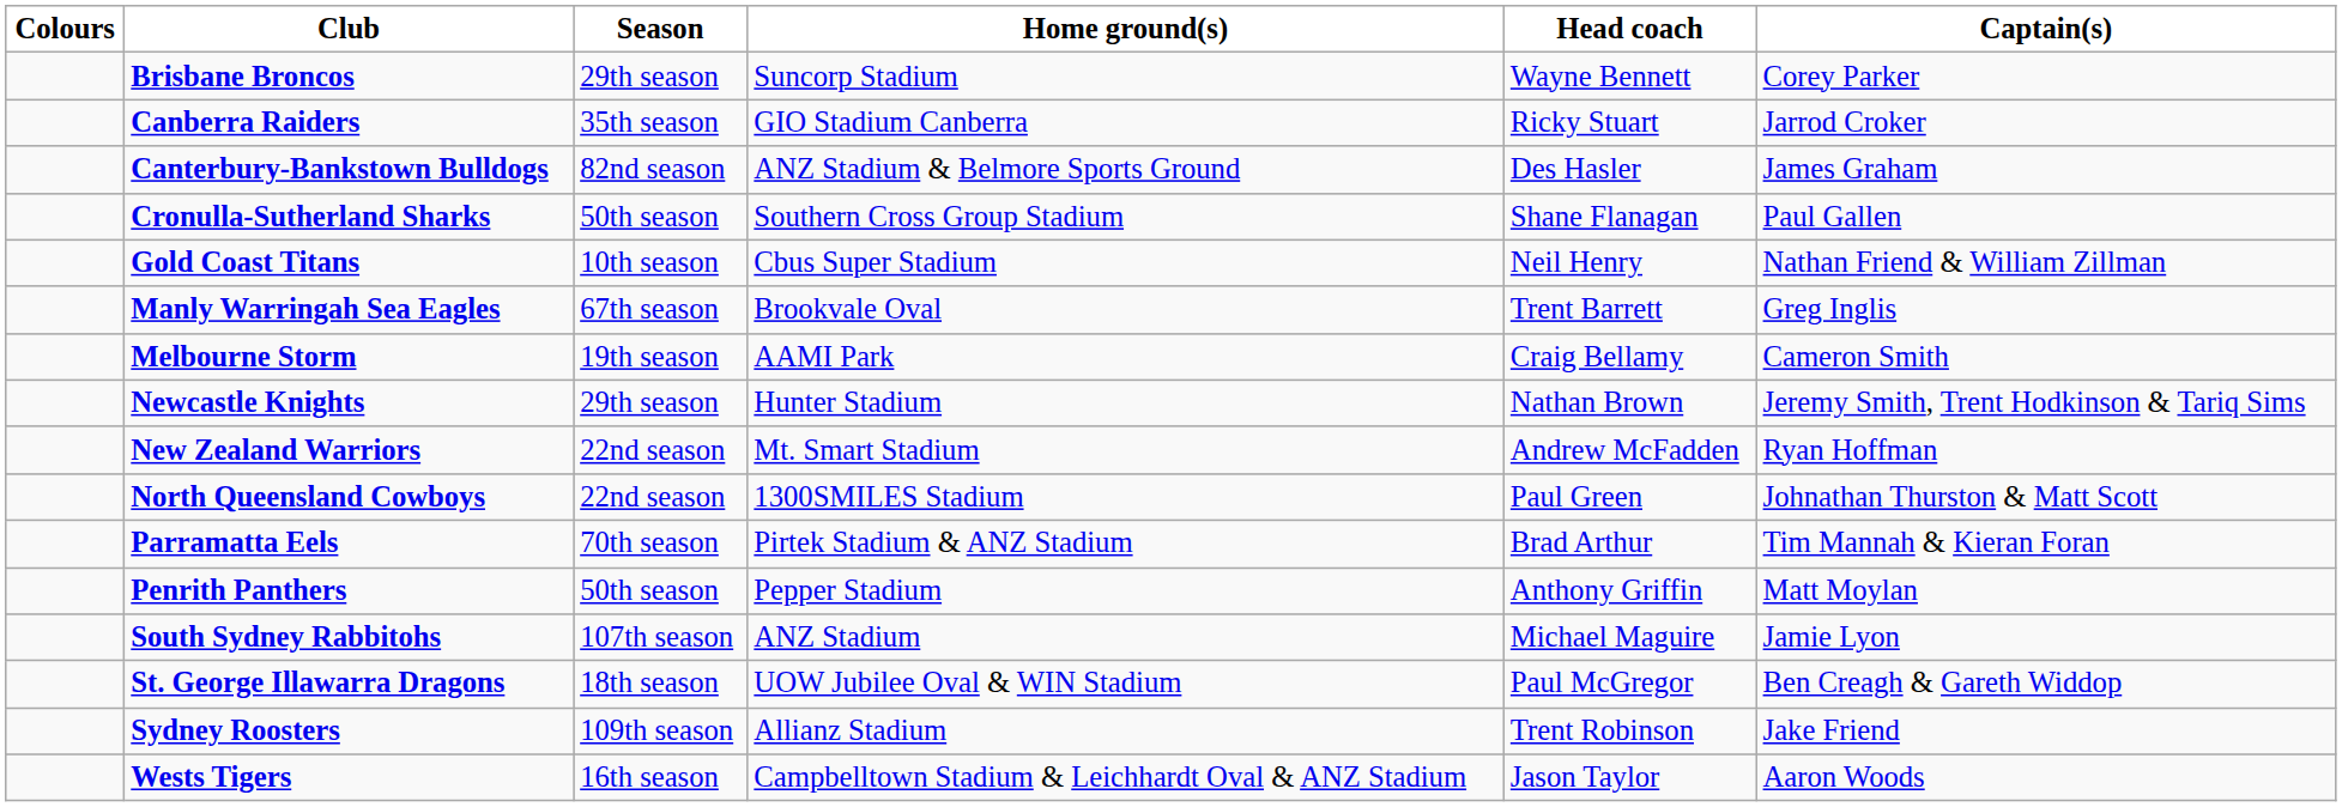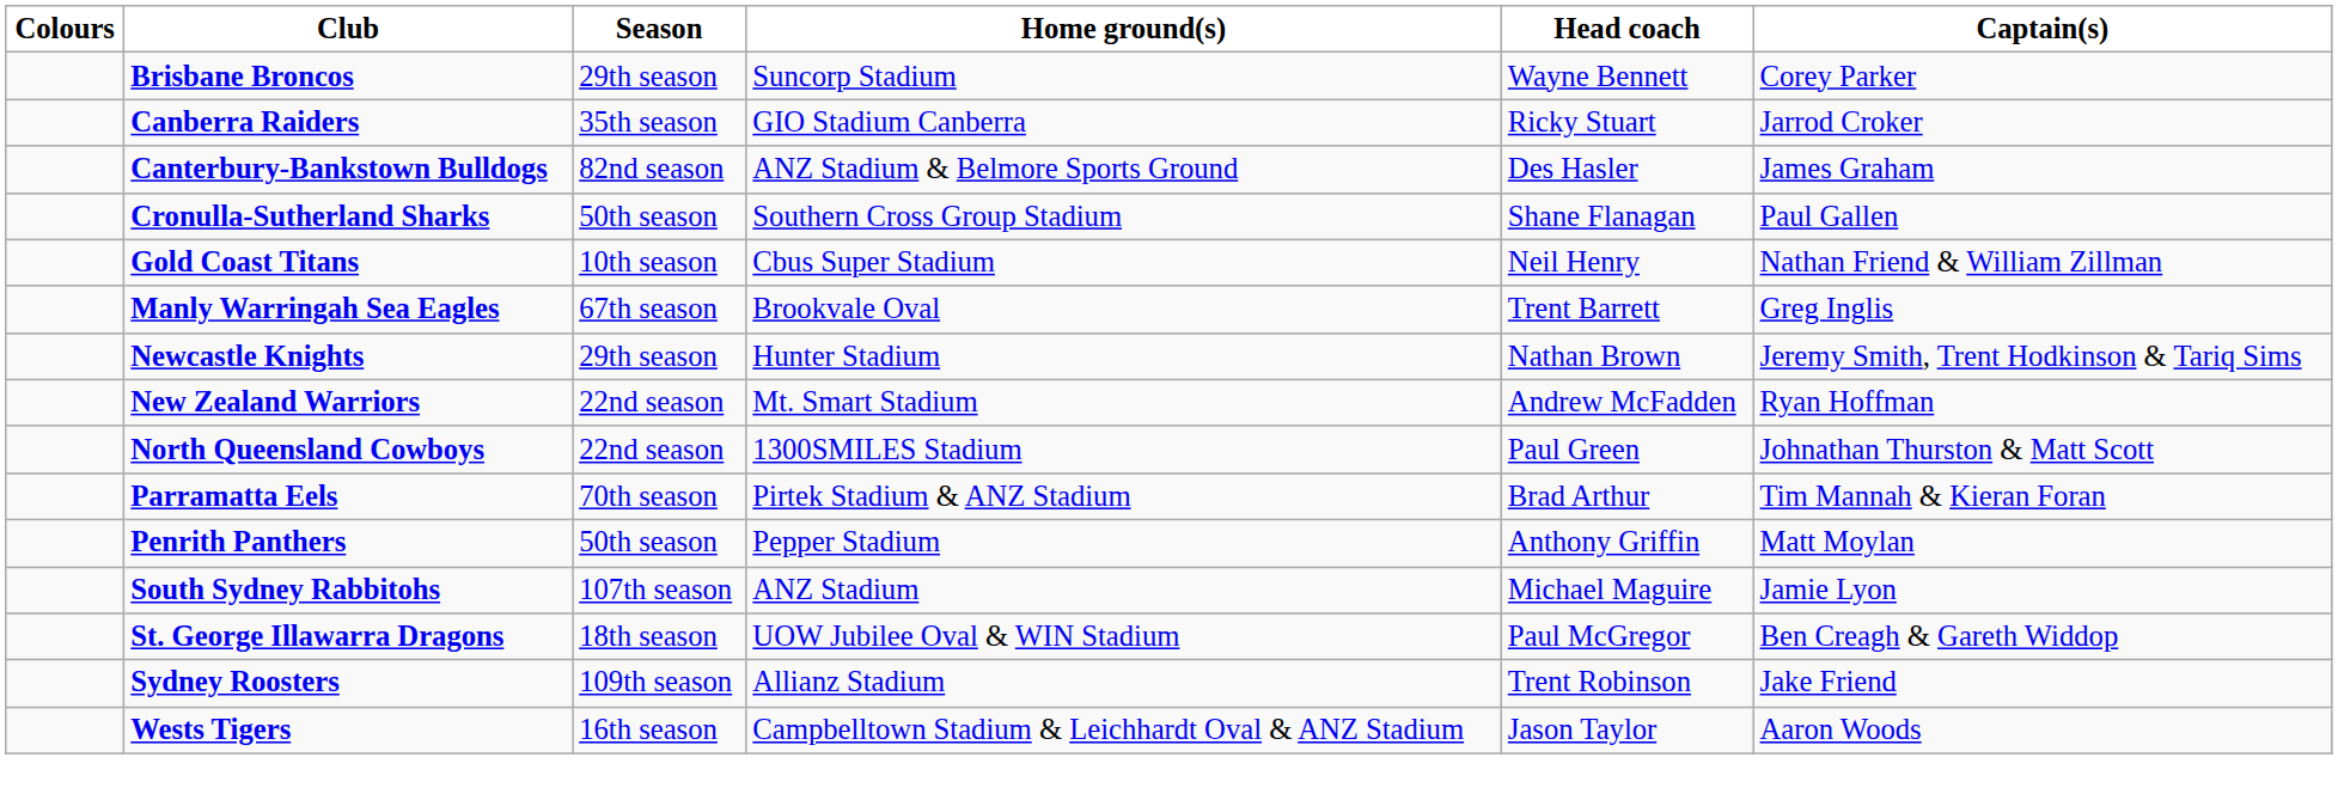 <table class="wikitable" style="width:100%; text-align:left">
 <tr>
 <th style="background:white">Colours</th>
 <th style="background:white">Club</th>
 <th style="background:white">Season </th>
 <th style="background:white">Home ground(s)</th>
 <th style="background:white">Head coach</th>
 <th style="background:white">Captain(s) </th>
 </tr>
 <tr>
 <td></td>
 <td><strong><a href='#'>Brisbane Broncos</a></strong></td>
 <td><a href='#'>29th season</a></td>
 <td><a href='#'>Suncorp Stadium</a></td>
 <td><a href='#'>Wayne Bennett</a></td>
 <td><a href='#'>Corey Parker</a></td>
 </tr>
 <tr>
 <td></td>
 <td><strong><a href='#'>Canberra Raiders</a></strong></td>
 <td><a href='#'>35th season</a></td>
 <td><a href='#'>GIO Stadium Canberra</a></td>
 <td><a href='#'>Ricky Stuart</a></td>
 <td><a href='#'>Jarrod Croker</a></td>
 </tr>
 <tr>
 <td></td>
 <td><strong><a href='#'>Canterbury-Bankstown Bulldogs</a></strong></td>
 <td><a href='#'>82nd season</a></td>
 <td><a href='#'>ANZ Stadium</a> & <a href='#'>Belmore Sports Ground</a></td>
 <td><a href='#'>Des Hasler</a></td>
 <td><a href='#'>James Graham</a></td>
 </tr>
 <tr>
 <td></td>
 <td><strong><a href='#'>Cronulla-Sutherland Sharks</a></strong></td>
 <td><a href='#'>50th season</a></td>
 <td><a href='#'>Southern Cross Group Stadium</a></td>
 <td><a href='#'>Shane Flanagan</a></td>
 <td><a href='#'>Paul Gallen</a></td>
 </tr>
 <tr>
 <td></td>
 <td><strong><a href='#'>Gold Coast Titans</a></strong></td>
 <td><a href='#'>10th season</a></td>
 <td><a href='#'>Cbus Super Stadium</a></td>
 <td><a href='#'>Neil Henry</a></td>
 <td><a href='#'>Nathan Friend</a> & <a href='#'>William Zillman</a></td>
 </tr>
 <tr>
 <td></td>
 <td><strong><a href='#'>Manly Warringah Sea Eagles</a></strong></td>
 <td><a href='#'>67th season</a></td>
 <td><a href='#'>Brookvale Oval</a></td>
 <td><a href='#'>Trent Barrett</a></td>
 <td><a href='#'>Greg Inglis</a></td>
-</tr>
-<tr>
-<td></td>
-<td><strong><a href='#'>Melbourne Storm</a></strong></td>
-<td><a href='#'>19th season</a></td>
-<td><a href='#'>AAMI Park</a></td>
-<td><a href='#'>Craig Bellamy</a></td>
-<td><a href='#'>Cameron Smith</a></td>
 </tr>
 <tr>
 <td></td>
 <td><strong><a href='#'>Newcastle Knights</a></strong></td>
 <td><a href='#'>29th season</a></td>
 <td><a href='#'>Hunter Stadium</a></td>
 <td><a href='#'>Nathan Brown</a></td>
 <td><a href='#'>Jeremy Smith</a>, <a href='#'>Trent Hodkinson</a> & <a href='#'>Tariq Sims</a></td>
 </tr>
 <tr>
 <td></td>
 <td><strong><a href='#'>New Zealand Warriors</a></strong></td>
 <td><a href='#'>22nd season</a></td>
 <td><a href='#'>Mt. Smart Stadium</a></td>
 <td><a href='#'>Andrew McFadden</a></td>
 <td><a href='#'>Ryan Hoffman</a></td>
 </tr>
 <tr>
 <td></td>
 <td><strong><a href='#'>North Queensland Cowboys</a></strong></td>
 <td><a href='#'>22nd season</a></td>
 <td><a href='#'>1300SMILES Stadium</a></td>
 <td><a href='#'>Paul Green</a></td>
 <td><a href='#'>Johnathan Thurston</a> & <a href='#'>Matt Scott</a></td>
 </tr>
 <tr>
 <td></td>
 <td><strong><a href='#'>Parramatta Eels</a></strong></td>
 <td><a href='#'>70th season</a></td>
 <td><a href='#'>Pirtek Stadium</a> & <a href='#'>ANZ Stadium</a></td>
 <td><a href='#'>Brad Arthur</a></td>
 <td><a href='#'>Tim Mannah</a> & <a href='#'>Kieran Foran</a></td>
 </tr>
 <tr>
 <td></td>
 <td><strong><a href='#'>Penrith Panthers</a></strong></td>
 <td><a href='#'>50th season</a></td>
 <td><a href='#'>Pepper Stadium</a></td>
 <td><a href='#'>Anthony Griffin</a></td>
 <td><a href='#'>Matt Moylan</a></td>
 </tr>
 <tr>
 <td></td>
 <td><strong><a href='#'>South Sydney Rabbitohs</a></strong></td>
 <td><a href='#'>107th season</a></td>
 <td><a href='#'>ANZ Stadium</a></td>
 <td><a href='#'>Michael Maguire</a></td>
 <td><a href='#'>Jamie Lyon</a></td>
 </tr>
 <tr>
 <td></td>
 <td><strong><a href='#'>St. George Illawarra Dragons</a></strong></td>
 <td><a href='#'>18th season</a></td>
 <td><a href='#'>UOW Jubilee Oval</a> & <a href='#'>WIN Stadium</a></td>
 <td><a href='#'>Paul McGregor</a></td>
 <td><a href='#'>Ben Creagh</a> & <a href='#'>Gareth Widdop</a></td>
 </tr>
 <tr>
 <td></td>
 <td><strong><a href='#'>Sydney Roosters</a></strong></td>
 <td><a href='#'>109th season</a></td>
 <td><a href='#'>Allianz Stadium</a></td>
 <td><a href='#'>Trent Robinson</a></td>
 <td><a href='#'>Jake Friend</a></td>
 </tr>
 <tr>
 <td></td>
 <td><strong><a href='#'>Wests Tigers</a></strong></td>
 <td><a href='#'>16th season</a></td>
 <td><a href='#'>Campbelltown Stadium</a> & <a href='#'>Leichhardt Oval</a> & <a href='#'>ANZ Stadium</a></td>
 <td><a href='#'>Jason Taylor</a></td>
 <td><a href='#'>Aaron Woods</a></td>
 </tr>
 </table>
